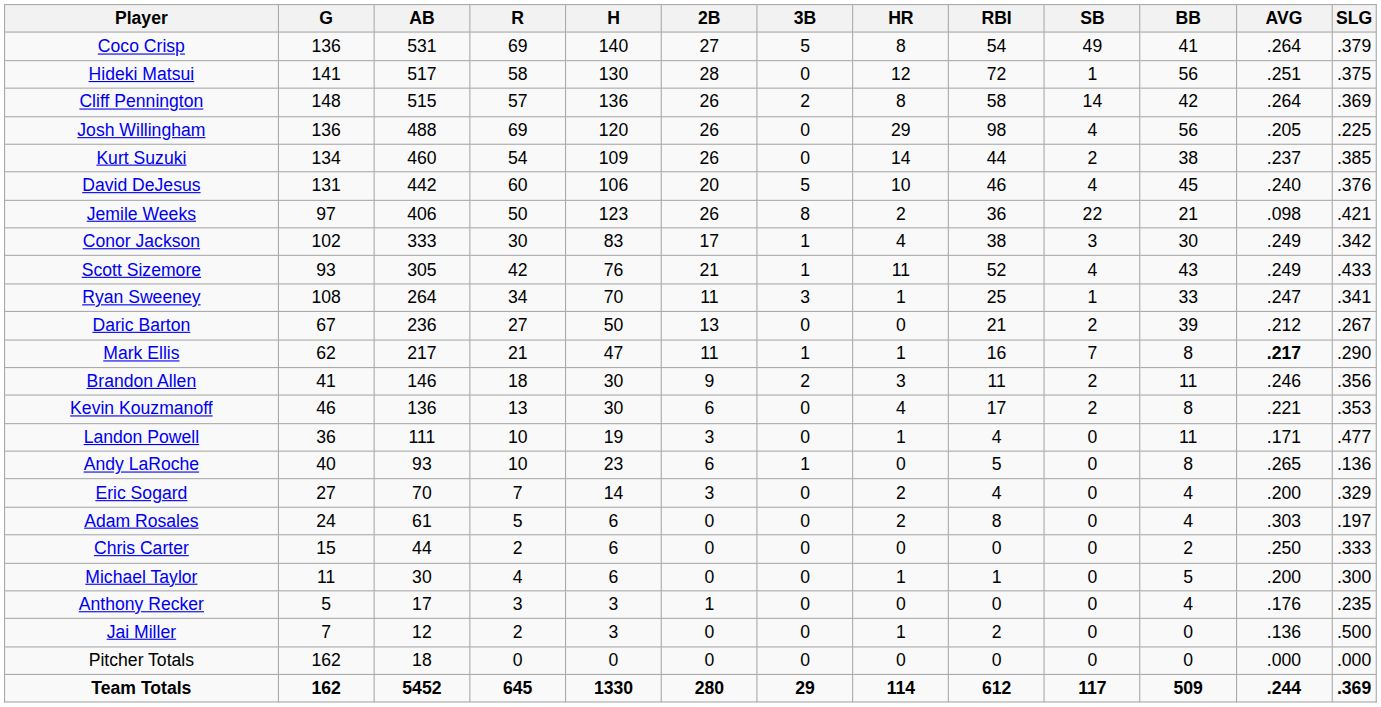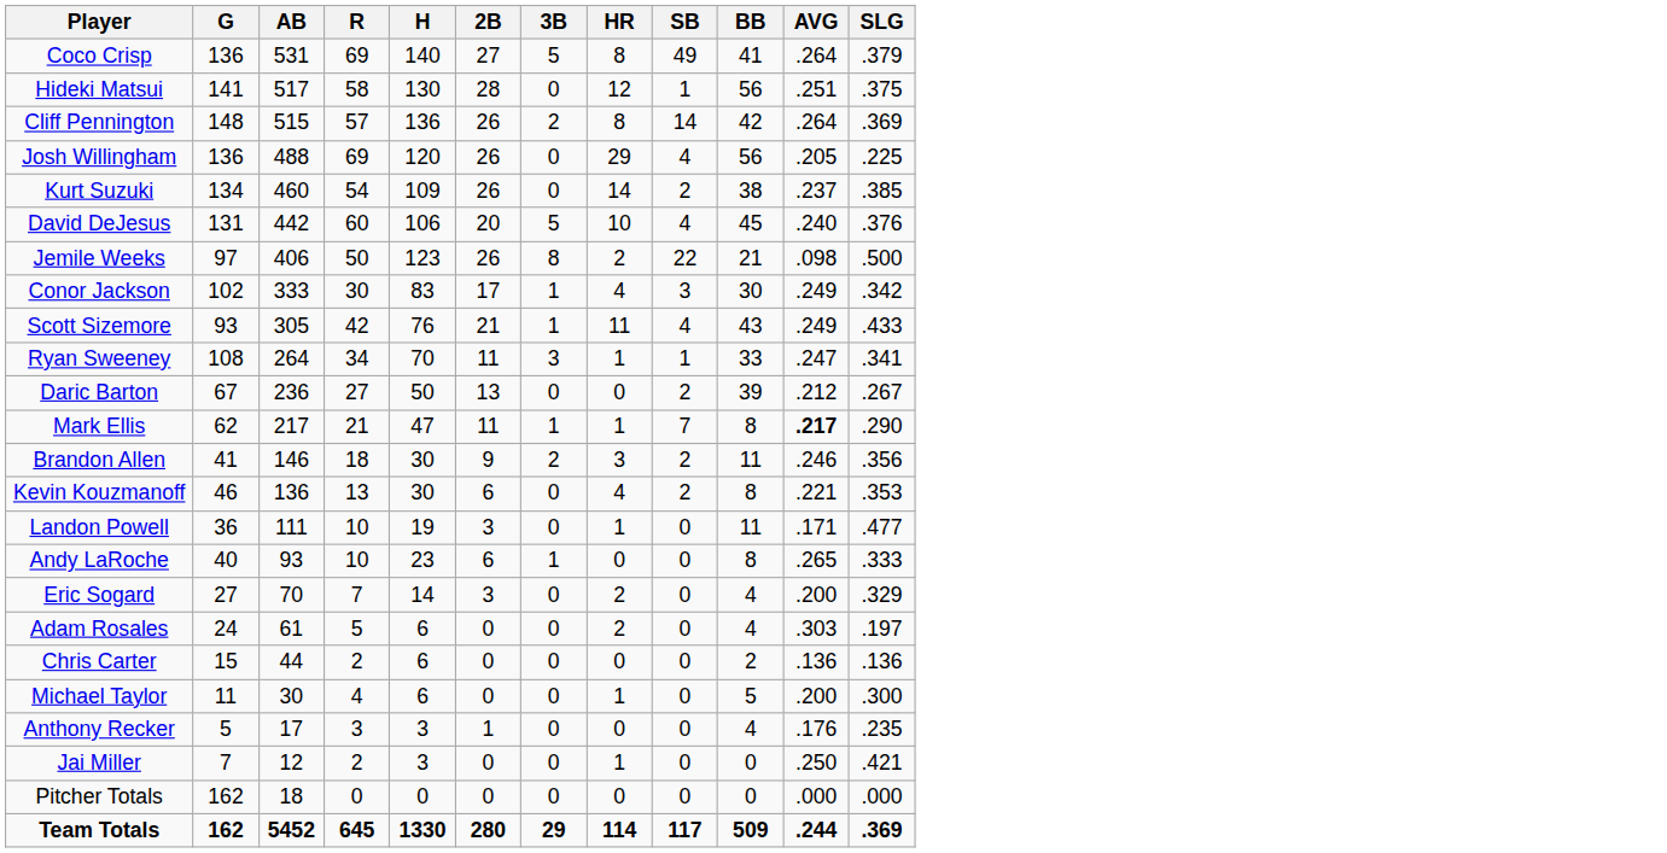 <table class=wikitable style="text-align:center">
 <tr>
 <th bgcolor=#DDDDFF; width="20%">Player</th>
 <th bgcolor=#DDDDFF; width="7%">G</th>
 <th bgcolor=#DDDDFF; width="7%">AB</th>
 <th bgcolor=#DDDDFF; width="7%">R</th>
 <th bgcolor=#DDDDFF; width="7%">H</th>
 <th bgcolor=#DDDDFF; width="7%">2B</th>
 <th bgcolor=#DDDDFF; width="7%">3B</th>
 <th bgcolor=#DDDDFF; width="7%">HR</th>
-<th bgcolor=#DDDDFF; width="7%">RBI</th>
 <th bgcolor=#DDDDFF; width="7%">SB</th>
 <th bgcolor=#DDDDFF; width="7%">BB</th>
 <th bgcolor=#DDDDFF; width="7%">AVG</th>
 <th bgcolor=#DDDDFF; width="7%">SLG</th>
 </tr>
 <tr>
 <td><a href='#'>Coco Crisp</a></td>
 <td>136</td>
 <td>531</td>
 <td>69</td>
 <td>140</td>
 <td>27</td>
 <td>5</td>
 <td>8</td>
-<td>54</td>
 <td>49</td>
 <td>41</td>
 <td>.264</td>
 <td>.379</td>
 </tr>
 <tr>
 <td><a href='#'>Hideki Matsui</a></td>
 <td>141</td>
 <td>517</td>
 <td>58</td>
 <td>130</td>
 <td>28</td>
 <td>0</td>
 <td>12</td>
-<td>72</td>
 <td>1</td>
 <td>56</td>
 <td>.251</td>
 <td>.375</td>
 </tr>
 <tr>
 <td><a href='#'>Cliff Pennington</a></td>
 <td>148</td>
 <td>515</td>
 <td>57</td>
 <td>136</td>
 <td>26</td>
 <td>2</td>
 <td>8</td>
-<td>58</td>
 <td>14</td>
 <td>42</td>
 <td>.264</td>
 <td>.369</td>
 </tr>
 <tr>
 <td><a href='#'>Josh Willingham</a></td>
 <td>136</td>
 <td>488</td>
 <td>69</td>
 <td>120</td>
 <td>26</td>
 <td>0</td>
 <td>29</td>
-<td>98</td>
 <td>4</td>
 <td>56</td>
 <td>.205</td>
 <td>.225</td>
 </tr>
 <tr>
 <td><a href='#'>Kurt Suzuki</a></td>
 <td>134</td>
 <td>460</td>
 <td>54</td>
 <td>109</td>
 <td>26</td>
 <td>0</td>
 <td>14</td>
-<td>44</td>
 <td>2</td>
 <td>38</td>
 <td>.237</td>
 <td>.385</td>
 </tr>
 <tr>
 <td><a href='#'>David DeJesus</a></td>
 <td>131</td>
 <td>442</td>
 <td>60</td>
 <td>106</td>
 <td>20</td>
 <td>5</td>
 <td>10</td>
-<td>46</td>
 <td>4</td>
 <td>45</td>
 <td>.240</td>
 <td>.376</td>
 </tr>
 <tr>
 <td><a href='#'>Jemile Weeks</a></td>
 <td>97</td>
 <td>406</td>
 <td>50</td>
 <td>123</td>
 <td>26</td>
 <td>8</td>
 <td>2</td>
-<td>36</td>
 <td>22</td>
 <td>21</td>
 <td>.098</td>
-<td>.421</td>
+<td>.500</td>
 </tr>
 <tr>
 <td><a href='#'>Conor Jackson</a></td>
 <td>102</td>
 <td>333</td>
 <td>30</td>
 <td>83</td>
 <td>17</td>
 <td>1</td>
 <td>4</td>
-<td>38</td>
 <td>3</td>
 <td>30</td>
 <td>.249</td>
 <td>.342</td>
 </tr>
 <tr>
 <td><a href='#'>Scott Sizemore</a></td>
 <td>93</td>
 <td>305</td>
 <td>42</td>
 <td>76</td>
 <td>21</td>
 <td>1</td>
 <td>11</td>
-<td>52</td>
 <td>4</td>
 <td>43</td>
 <td>.249</td>
 <td>.433</td>
 </tr>
 <tr>
 <td><a href='#'>Ryan Sweeney</a></td>
 <td>108</td>
 <td>264</td>
 <td>34</td>
 <td>70</td>
 <td>11</td>
 <td>3</td>
 <td>1</td>
-<td>25</td>
 <td>1</td>
 <td>33</td>
 <td>.247</td>
 <td>.341</td>
 </tr>
 <tr>
 <td><a href='#'>Daric Barton</a></td>
 <td>67</td>
 <td>236</td>
 <td>27</td>
 <td>50</td>
 <td>13</td>
 <td>0</td>
 <td>0</td>
-<td>21</td>
 <td>2</td>
 <td>39</td>
 <td>.212</td>
 <td>.267</td>
 </tr>
 <tr>
 <td><a href='#'>Mark Ellis</a></td>
 <td>62</td>
 <td>217</td>
 <td>21</td>
 <td>47</td>
 <td>11</td>
 <td>1</td>
 <td>1</td>
-<td>16</td>
 <td>7</td>
 <td>8</td>
 <td><strong>.217</strong></td>
 <td>.290</td>
 </tr>
 <tr>
 <td><a href='#'>Brandon Allen</a></td>
 <td>41</td>
 <td>146</td>
 <td>18</td>
 <td>30</td>
 <td>9</td>
 <td>2</td>
 <td>3</td>
-<td>11</td>
 <td>2</td>
 <td>11</td>
 <td>.246</td>
 <td>.356</td>
 </tr>
 <tr>
 <td><a href='#'>Kevin Kouzmanoff</a></td>
 <td>46</td>
 <td>136</td>
 <td>13</td>
 <td>30</td>
 <td>6</td>
 <td>0</td>
 <td>4</td>
-<td>17</td>
 <td>2</td>
 <td>8</td>
 <td>.221</td>
 <td>.353</td>
 </tr>
 <tr>
 <td><a href='#'>Landon Powell</a></td>
 <td>36</td>
 <td>111</td>
 <td>10</td>
 <td>19</td>
 <td>3</td>
 <td>0</td>
 <td>1</td>
-<td>4</td>
 <td>0</td>
 <td>11</td>
 <td>.171</td>
 <td>.477</td>
 </tr>
 <tr>
 <td><a href='#'>Andy LaRoche</a></td>
 <td>40</td>
 <td>93</td>
 <td>10</td>
 <td>23</td>
 <td>6</td>
 <td>1</td>
 <td>0</td>
-<td>5</td>
 <td>0</td>
 <td>8</td>
 <td>.265</td>
-<td>.136</td>
+<td>.333</td>
 </tr>
 <tr>
 <td><a href='#'>Eric Sogard</a></td>
 <td>27</td>
 <td>70</td>
 <td>7</td>
 <td>14</td>
 <td>3</td>
 <td>0</td>
 <td>2</td>
-<td>4</td>
 <td>0</td>
 <td>4</td>
 <td>.200</td>
 <td>.329</td>
 </tr>
 <tr>
 <td><a href='#'>Adam Rosales</a></td>
 <td>24</td>
 <td>61</td>
 <td>5</td>
 <td>6</td>
 <td>0</td>
 <td>0</td>
 <td>2</td>
-<td>8</td>
 <td>0</td>
 <td>4</td>
 <td>.303</td>
 <td>.197</td>
 </tr>
 <tr>
 <td><a href='#'>Chris Carter</a></td>
 <td>15</td>
 <td>44</td>
 <td>2</td>
 <td>6</td>
 <td>0</td>
 <td>0</td>
 <td>0</td>
 <td>0</td>
-<td>0</td>
 <td>2</td>
-<td>.250</td>
-<td>.333</td>
+<td>.136</td>
+<td>.136</td>
 </tr>
 <tr>
 <td><a href='#'>Michael Taylor</a></td>
 <td>11</td>
 <td>30</td>
 <td>4</td>
 <td>6</td>
 <td>0</td>
 <td>0</td>
-<td>1</td>
 <td>1</td>
 <td>0</td>
 <td>5</td>
 <td>.200</td>
 <td>.300</td>
 </tr>
 <tr>
 <td><a href='#'>Anthony Recker</a></td>
 <td>5</td>
 <td>17</td>
 <td>3</td>
 <td>3</td>
 <td>1</td>
 <td>0</td>
 <td>0</td>
 <td>0</td>
-<td>0</td>
 <td>4</td>
 <td>.176</td>
 <td>.235</td>
 </tr>
 <tr>
 <td><a href='#'>Jai Miller</a></td>
 <td>7</td>
 <td>12</td>
 <td>2</td>
 <td>3</td>
 <td>0</td>
 <td>0</td>
 <td>1</td>
-<td>2</td>
 <td>0</td>
 <td>0</td>
-<td>.136</td>
-<td>.500</td>
+<td>.250</td>
+<td>.421</td>
 </tr>
 <tr>
 <td>Pitcher Totals</td>
 <td>162</td>
 <td>18</td>
-<td>0</td>
 <td>0</td>
 <td>0</td>
 <td>0</td>
 <td>0</td>
 <td>0</td>
 <td>0</td>
 <td>0</td>
 <td>.000</td>
 <td>.000</td>
 </tr>
 <tr>
 <td><strong>Team Totals</strong></td>
 <td><strong>162</strong></td>
 <td><strong>5452</strong></td>
 <td><strong>645</strong></td>
 <td><strong>1330</strong></td>
 <td><strong>280</strong></td>
 <td><strong>29</strong></td>
 <td><strong>114</strong></td>
-<td><strong>612</strong></td>
 <td><strong>117</strong></td>
 <td><strong>509</strong></td>
 <td><strong>.244</strong></td>
 <td><strong>.369</strong></td>
 </tr>
 </table>
